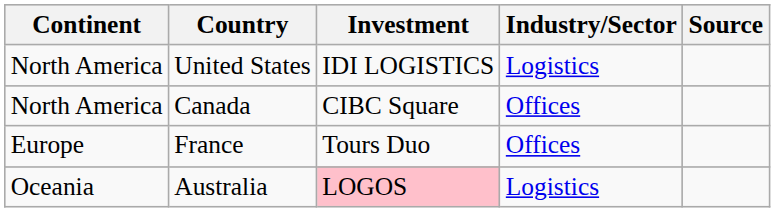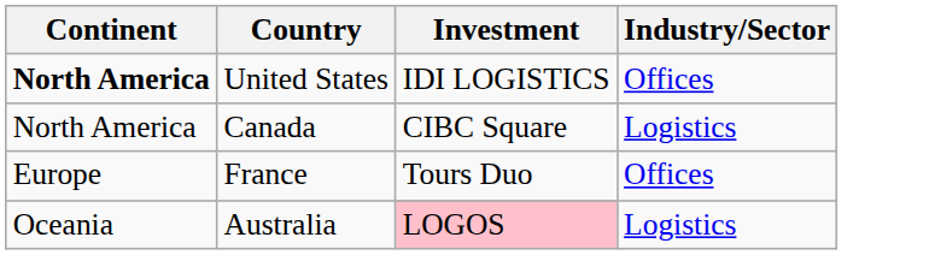 <table class="wikitable sortable">
 <tr>
 <th>Continent</th>
 <th>Country</th>
 <th>Investment</th>
 <th>Industry/Sector</th>
-<th>Source</th>
 </tr>
 <tr>
-<td>North America</td>
+<td><strong>North America</strong></td>
 <td>United States</td>
 <td>IDI LOGISTICS</td>
-<td><a href='#'>Logistics</a></td>
-<td></td>
+<td><a href='#'>Offices</a></td>
 </tr>
 <tr>
 <td>North America</td>
 <td>Canada</td>
 <td>CIBC Square</td>
-<td><a href='#'>Offices</a></td>
-<td></td>
+<td><a href='#'>Logistics</a></td>
 </tr>
 <tr>
 <td>Europe</td>
 <td>France</td>
 <td>Tours Duo</td>
 <td><a href='#'>Offices</a></td>
-<td></td>
 </tr>
 <tr>
 <td>Oceania</td>
 <td>Australia</td>
 <td style="background: pink;">LOGOS</td>
 <td><a href='#'>Logistics</a></td>
-<td></td>
 </tr>
 </table>
